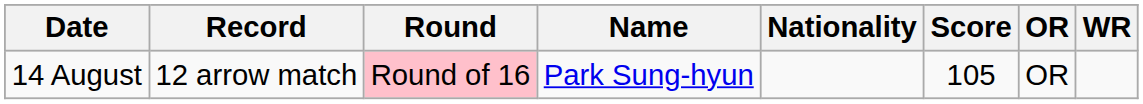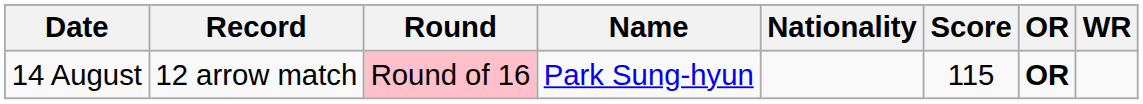 <table class=wikitable>
 <tr>
 <th>Date</th>
 <th>Record</th>
 <th>Round</th>
 <th>Name</th>
 <th>Nationality</th>
 <th>Score</th>
 <th>OR</th>
 <th>WR</th>
 </tr>
 <tr>
 <td>14 August</td>
 <td>12 arrow match</td>
 <td style="background: pink;">Round of 16</td>
 <td><a href='#'>Park Sung-hyun</a></td>
 <td align=left></td>
-<td align=center>105</td>
-<td align=center>OR</td>
+<td align=center>115</td>
+<td align=center><strong>OR</strong></td>
 <td></td>
 </tr>
 </table>
